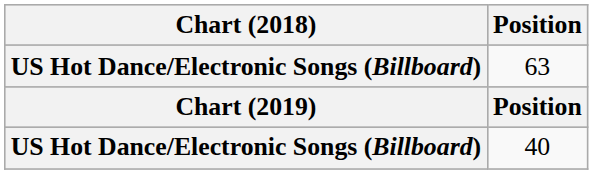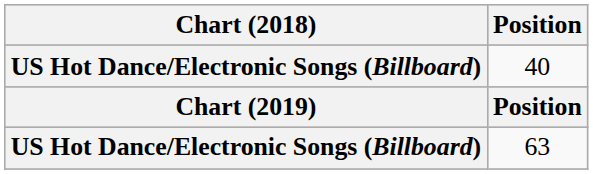 <table class="wikitable plainrowheaders" style="text-align:center">
 <tr>
 <th scope="col">Chart (2018)</th>
 <th scope="col">Position</th>
 </tr>
 <tr>
 <th scope="row">US Hot Dance/Electronic Songs (<em>Billboard</em>)</th>
-<td>63</td>
+<td>40</td>
 </tr>
 <tr>
 <th scope="col">Chart (2019)</th>
 <th scope="col">Position</th>
 </tr>
 <tr>
 <th scope="row">US Hot Dance/Electronic Songs (<em>Billboard</em>)</th>
-<td>40</td>
+<td>63</td>
 </tr>
 </table>
